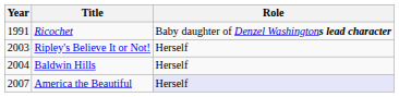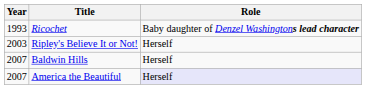 <table class="wikitable sortable">
 <tr>
 <th>Year</th>
 <th>Title</th>
 <th>Role</th>
 </tr>
 <tr>
-<td>1991</td>
+<td>1993</td>
 <td><em><a href='#'>Ricochet</a></em></td>
 <td>Baby daughter of <em><a href='#'>Denzel Washington</a><strong>s lead character</td>
 </tr>
 <tr>
 <td>2003</td>
 <td></em><a href='#'>Ripley's Believe It or Not!</a><em></td>
 <td>Herself</td>
 </tr>
 <tr>
-<td>2004</td>
+<td>2007</td>
 <td></em><a href='#'>Baldwin Hills</a><em></td>
 <td>Herself</td>
 </tr>
 <tr>
 <td>2007</td>
 <td></em><a href='#'>America the Beautiful</a><em></td>
 <td style="background: lavender;">Herself</td>
 </tr>
 </table>
